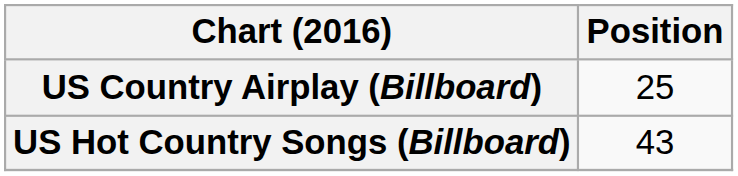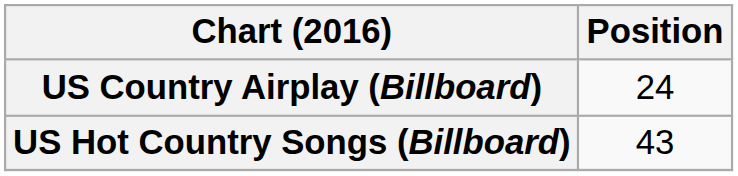 <table class="wikitable sortable plainrowheaders" style="text-align:center">
 <tr>
 <th scope="col">Chart (2016)</th>
 <th scope="col">Position</th>
 </tr>
 <tr>
 <th scope="row">US Country Airplay (<em>Billboard</em>)</th>
-<td>25</td>
+<td>24</td>
 </tr>
 <tr>
 <th scope="row">US Hot Country Songs (<em>Billboard</em>)</th>
 <td>43</td>
 </tr>
 <tr>
 </tr>
 </table>
